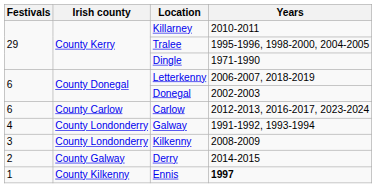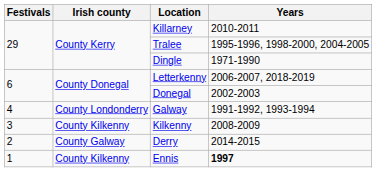 <table class="wikitable sortable">
 <tr>
 <th>Festivals</th>
 <th>Irish county</th>
 <th>Location</th>
 <th>Years</th>
 </tr>
 <tr>
 <td rowspan="3">29</td>
 <td rowspan="3"><a href='#'>County Kerry</a></td>
 <td><a href='#'>Killarney</a></td>
 <td>2010-2011</td>
 </tr>
 <tr>
 <td><a href='#'>Tralee</a></td>
 <td>1995-1996, 1998-2000, 2004-2005</td>
 </tr>
 <tr>
 <td><a href='#'>Dingle</a></td>
 <td>1971-1990</td>
 </tr>
 <tr>
 <td rowspan="2">6</td>
 <td rowspan="2"><a href='#'>County Donegal</a></td>
 <td><a href='#'>Letterkenny</a></td>
 <td>2006-2007, 2018-2019</td>
 </tr>
 <tr>
 <td><a href='#'>Donegal</a></td>
 <td>2002-2003</td>
 </tr>
 <tr>
-<td>6</td>
-<td><a href='#'>County Carlow</a></td>
-<td><a href='#'>Carlow</a></td>
-<td>2012-2013, 2016-2017, 2023-2024</td>
-</tr>
-<tr>
 <td>4</td>
 <td><a href='#'>County Londonderry</a></td>
 <td><a href='#'>Galway</a></td>
 <td>1991-1992, 1993-1994</td>
 </tr>
 <tr>
 <td>3</td>
-<td><a href='#'>County Londonderry</a></td>
+<td><a href='#'>County Kilkenny</a></td>
 <td><a href='#'>Kilkenny</a></td>
 <td>2008-2009</td>
 </tr>
 <tr>
 <td>2</td>
 <td><a href='#'>County Galway</a></td>
 <td><a href='#'>Derry</a></td>
 <td>2014-2015</td>
 </tr>
 <tr>
 <td>1</td>
 <td><a href='#'>County Kilkenny</a></td>
 <td><a href='#'>Ennis</a></td>
 <td><strong>1997</strong></td>
 </tr>
 </table>
